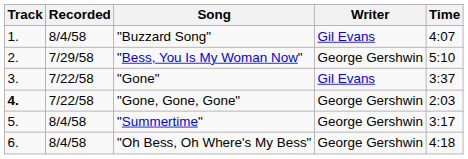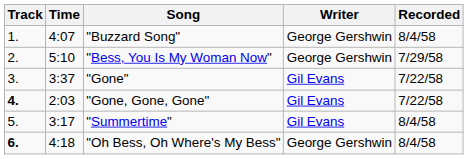 <table class="wikitable">
 <tr>
 <th>Track</th>
-<th>Recorded</th>
+<th>Time</th>
 <th>Song</th>
 <th>Writer</th>
-<th>Time</th>
+<th>Recorded</th>
 </tr>
 <tr>
 <td>1.</td>
+<td>4:07</td>
+<td>"Buzzard Song"</td>
+<td>George Gershwin</td>
 <td>8/4/58</td>
-<td>"Buzzard Song"</td>
-<td><a href='#'>Gil Evans</a></td>
-<td>4:07</td>
 </tr>
 <tr>
 <td>2.</td>
-<td>7/29/58</td>
+<td>5:10</td>
 <td>"<a href='#'>Bess, You Is My Woman Now</a>"</td>
 <td>George Gershwin</td>
-<td>5:10</td>
+<td>7/29/58</td>
 </tr>
 <tr>
 <td>3.</td>
-<td>7/22/58</td>
+<td>3:37</td>
 <td>"Gone"</td>
 <td><a href='#'>Gil Evans</a></td>
-<td>3:37</td>
+<td>7/22/58</td>
 </tr>
 <tr>
 <td><strong>4.</strong></td>
+<td>2:03</td>
+<td>"Gone, Gone, Gone"</td>
+<td><a href='#'>Gil Evans</a></td>
 <td>7/22/58</td>
-<td>"Gone, Gone, Gone"</td>
-<td>George Gershwin</td>
-<td>2:03</td>
 </tr>
 <tr>
 <td>5.</td>
+<td>3:17</td>
+<td>"<a href='#'>Summertime</a>"</td>
+<td><a href='#'>Gil Evans</a></td>
 <td>8/4/58</td>
-<td>"<a href='#'>Summertime</a>"</td>
-<td>George Gershwin</td>
-<td>3:17</td>
 </tr>
 <tr>
-<td>6.</td>
-<td>8/4/58</td>
+<td><strong>6.</strong></td>
+<td>4:18</td>
 <td>"Oh Bess, Oh Where's My Bess"</td>
 <td>George Gershwin</td>
-<td>4:18</td>
+<td>8/4/58</td>
 </tr>
 </table>
